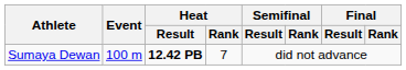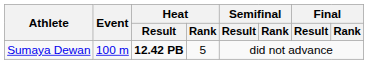 <table class="wikitable" style="font-size:90%; text-align:center">
 <tr>
 <th rowspan=2>Athlete</th>
 <th rowspan=2>Event</th>
 <th colspan=2>Heat</th>
 <th colspan=2>Semifinal</th>
 <th colspan=2>Final</th>
 </tr>
 <tr style="font-size:95%">
 <th>Result</th>
 <th>Rank</th>
 <th>Result</th>
 <th>Rank</th>
 <th>Result</th>
 <th>Rank</th>
 </tr>
 <tr>
 <td align=left><a href='#'>Sumaya Dewan</a></td>
 <td align=left rowspan=1><a href='#'>100 m</a></td>
 <td><strong>12.42 PB</strong></td>
-<td>7</td>
+<td>5</td>
 <td colspan="4">did not advance</td>
 </tr>
 </table>
